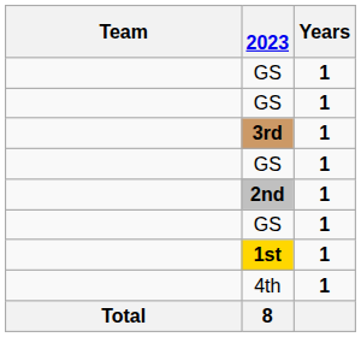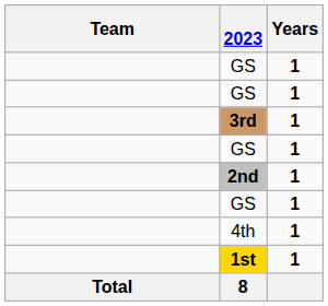 <table class="wikitable" style="text-align:center; font-size:90%">
 <tr>
 <th width=170>Team</th>
 <th width=25><br><a href='#'>2023</a></th>
 <th width=40>Years</th>
 </tr>
 <tr>
 <td align=left></td>
 <td>GS</td>
 <td><strong>1</strong></td>
 </tr>
 <tr>
 <td align=left></td>
 <td>GS</td>
 <td><strong>1</strong></td>
 </tr>
 <tr>
 <td align=left></td>
 <td bgcolor=cc9966><strong>3rd</strong></td>
 <td><strong>1</strong></td>
 </tr>
 <tr>
 <td align=left></td>
 <td>GS</td>
 <td><strong>1</strong></td>
 </tr>
 <tr>
 <td align=left></td>
 <td bgcolor=silver><strong>2nd</strong></td>
 <td><strong>1</strong></td>
 </tr>
 <tr>
 <td align=left></td>
 <td>GS</td>
 <td><strong>1</strong></td>
 </tr>
 <tr>
 <td align=left></td>
-<td bgcolor=gold><strong>1st</strong></td>
+<td>4th</td>
 <td><strong>1</strong></td>
 </tr>
 <tr>
 <td align=left></td>
-<td>4th</td>
+<td bgcolor=gold><strong>1st</strong></td>
 <td><strong>1</strong></td>
 </tr>
 <tr>
 <th>Total</th>
 <th>8</th>
 <th></th>
 </tr>
 </table>
